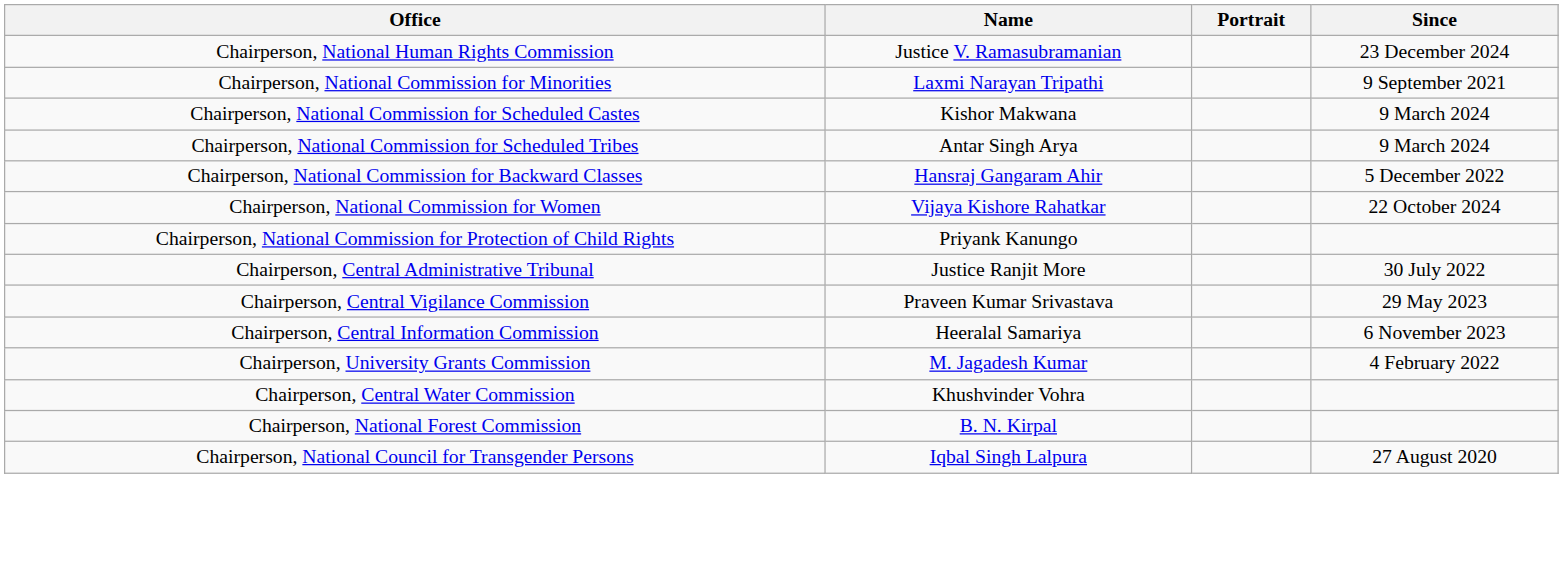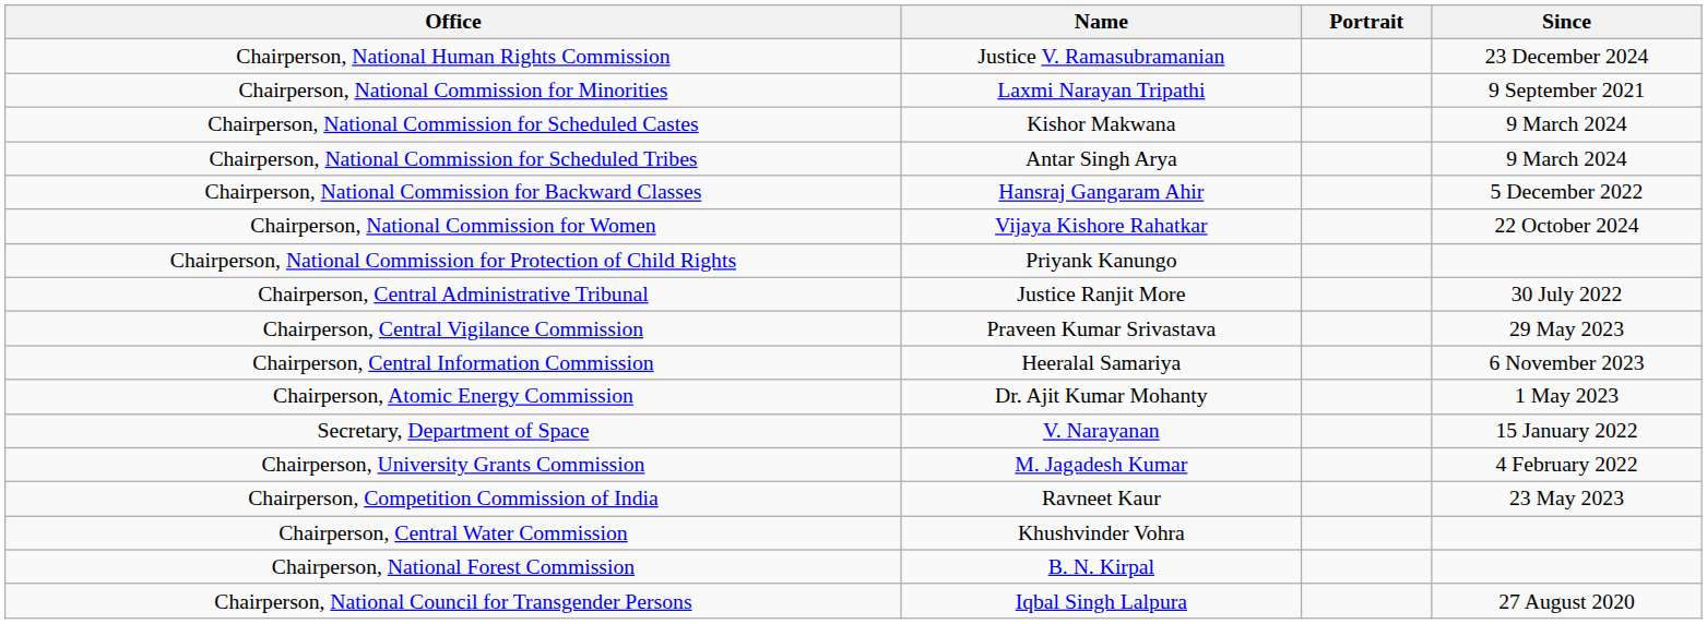 <table class="wikitable"  style="width:100%; text-align:center;">
 <tr>
 <th>Office</th>
 <th>Name</th>
 <th>Portrait</th>
 <th>Since</th>
 </tr>
 <tr>
 <td>Chairperson, <a href='#'>National Human Rights Commission</a></td>
 <td>Justice <a href='#'>V. Ramasubramanian</a></td>
 <td></td>
 <td>23 December 2024</td>
 </tr>
 <tr>
 <td>Chairperson, <a href='#'>National Commission for Minorities</a></td>
 <td><a href='#'>Laxmi Narayan Tripathi</a></td>
 <td></td>
 <td>9 September 2021</td>
 </tr>
 <tr>
 <td>Chairperson, <a href='#'>National Commission for Scheduled Castes</a></td>
 <td>Kishor Makwana</td>
 <td></td>
 <td>9 March 2024</td>
 </tr>
 <tr>
 <td>Chairperson, <a href='#'>National Commission for Scheduled Tribes</a></td>
 <td>Antar Singh Arya</td>
 <td></td>
 <td>9 March 2024</td>
 </tr>
 <tr>
 <td>Chairperson, <a href='#'>National Commission for Backward Classes</a></td>
 <td><a href='#'>Hansraj Gangaram Ahir</a></td>
 <td></td>
 <td>5 December 2022 </td>
 </tr>
 <tr>
 <td>Chairperson, <a href='#'>National Commission for Women</a></td>
 <td><a href='#'>Vijaya Kishore Rahatkar</a></td>
 <td></td>
 <td>22 October 2024</td>
 </tr>
 <tr>
 <td>Chairperson, <a href='#'>National Commission for Protection of Child Rights</a></td>
 <td>Priyank Kanungo</td>
 <td></td>
 <td></td>
 </tr>
 <tr>
 <td>Chairperson, <a href='#'>Central Administrative Tribunal</a></td>
 <td>Justice Ranjit More</td>
 <td></td>
 <td>30 July 2022</td>
 </tr>
 <tr>
 <td>Chairperson, <a href='#'>Central Vigilance Commission</a></td>
 <td>Praveen Kumar Srivastava</td>
 <td></td>
 <td>29 May 2023</td>
 </tr>
 <tr>
 <td>Chairperson, <a href='#'>Central Information Commission</a></td>
 <td>Heeralal Samariya</td>
 <td></td>
 <td>6 November 2023</td>
 </tr>
 <tr>
+<td>Chairperson,   <a href='#'>Atomic Energy Commission</a></td>
+<td>Dr. Ajit Kumar Mohanty</td>
+<td></td>
+<td>1 May 2023</td>
+</tr>
+<tr>
+<td>Secretary, <a href='#'>Department of Space</a></td>
+<td><a href='#'>V. Narayanan</a></td>
+<td></td>
+<td>15 January 2022</td>
+</tr>
+<tr>
 <td>Chairperson, <a href='#'>University Grants Commission</a></td>
 <td><a href='#'>M. Jagadesh Kumar</a></td>
 <td></td>
 <td>4 February 2022</td>
+</tr>
+<tr>
+<td>Chairperson, <a href='#'>Competition Commission of India</a></td>
+<td>Ravneet Kaur</td>
+<td></td>
+<td>23 May 2023</td>
 </tr>
 <tr>
 <td>Chairperson, <a href='#'>Central Water Commission</a></td>
 <td>Khushvinder Vohra</td>
 <td></td>
 <td></td>
 </tr>
 <tr>
 <td>Chairperson, <a href='#'>National Forest Commission</a></td>
 <td><a href='#'>B. N. Kirpal</a></td>
 <td></td>
 <td></td>
 </tr>
 <tr>
 <td>Chairperson, <a href='#'>National Council for Transgender Persons</a></td>
 <td><a href='#'>Iqbal Singh Lalpura</a></td>
 <td></td>
 <td>27 August 2020</td>
 </tr>
 </table>
